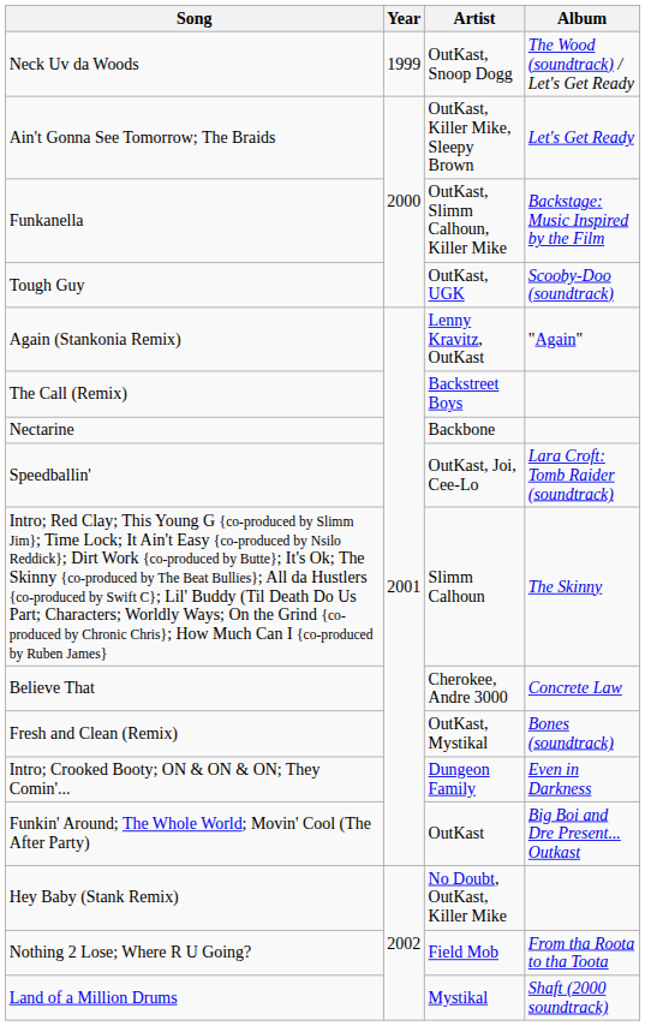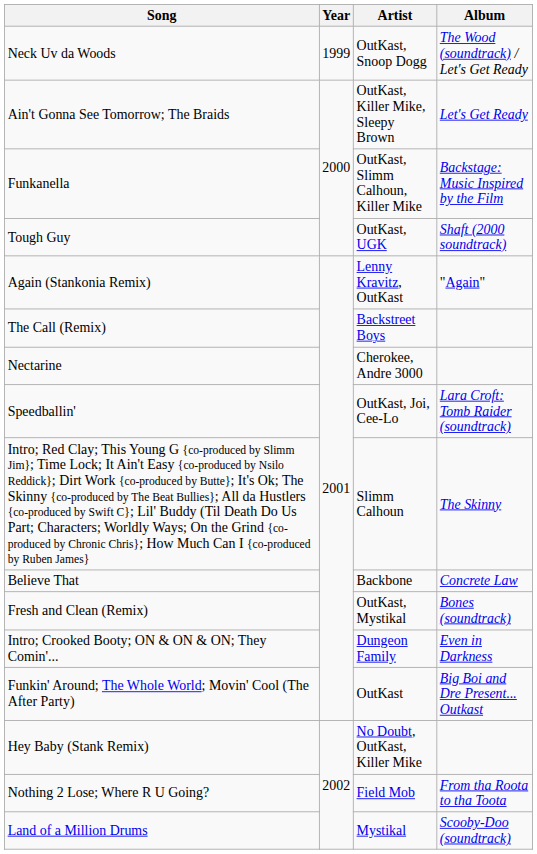 <table class="wikitable">
 <tr>
 <th>Song</th>
 <th>Year</th>
 <th>Artist</th>
 <th>Album</th>
 </tr>
 <tr>
 <td>Neck Uv da Woods</td>
 <td>1999</td>
 <td>OutKast, Snoop Dogg</td>
 <td><em><a href='#'>The Wood (soundtrack)</a> / Let's Get Ready</em></td>
 </tr>
 <tr>
 <td>Ain't Gonna See Tomorrow; The Braids</td>
 <td rowspan="3">2000</td>
 <td>OutKast, Killer Mike, Sleepy Brown</td>
 <td><em><a href='#'>Let's Get Ready</a></em></td>
 </tr>
 <tr>
 <td>Funkanella</td>
 <td>OutKast, Slimm Calhoun, Killer Mike</td>
 <td><em><a href='#'>Backstage: Music Inspired by the Film</a></em></td>
 </tr>
 <tr>
 <td>Tough Guy</td>
 <td>OutKast, <a href='#'>UGK</a></td>
-<td><em><a href='#'>Scooby-Doo (soundtrack)</a></em></td>
+<td><em><a href='#'>Shaft (2000 soundtrack)</a></em></td>
 </tr>
 <tr>
 <td>Again (Stankonia Remix)</td>
 <td rowspan="9">2001</td>
 <td><a href='#'>Lenny Kravitz</a>, OutKast</td>
 <td>"<a href='#'>Again</a>"</td>
 </tr>
 <tr>
 <td>The Call (Remix)</td>
 <td><a href='#'>Backstreet Boys</a></td>
 <td></td>
 </tr>
 <tr>
 <td>Nectarine</td>
-<td>Backbone</td>
+<td>Cherokee, Andre 3000</td>
 <td></td>
 </tr>
 <tr>
 <td>Speedballin'</td>
 <td>OutKast, Joi, Cee-Lo</td>
 <td><a href='#'><em>Lara Croft: Tomb Raider (soundtrack)</em></a></td>
 </tr>
 <tr>
 <td>Intro; Red Clay; This Young G <small>{co-produced by Slimm Jim}</small>; Time Lock; It Ain't Easy <small>{co-produced by Nsilo Reddick}</small>; Dirt Work <small>{co-produced by Butte}</small>; It's Ok; The Skinny <small>{co-produced by The Beat Bullies}</small>; All da Hustlers <small>{co-produced by Swift C}</small>; Lil' Buddy (Til Death Do Us Part; Characters; Worldly Ways; On the Grind <small>{co-produced by Chronic Chris}</small>; How Much Can I <small>{co-produced by Ruben James}</small></td>
 <td>Slimm Calhoun</td>
 <td><a href='#'><em>The Skinny</em></a></td>
 </tr>
 <tr>
 <td>Believe That</td>
-<td>Cherokee, Andre 3000</td>
+<td>Backbone</td>
 <td><em><a href='#'>Concrete Law</a></em></td>
 </tr>
 <tr>
 <td>Fresh and Clean (Remix)</td>
 <td>OutKast, Mystikal</td>
 <td><em><a href='#'>Bones (soundtrack)</a></em></td>
 </tr>
 <tr>
 <td>Intro; Crooked Booty; ON & ON & ON; They Comin'...</td>
 <td><a href='#'>Dungeon Family</a></td>
 <td><em><a href='#'>Even in Darkness</a></em></td>
 </tr>
 <tr>
 <td>Funkin' Around; <a href='#'>The Whole World</a>; Movin' Cool (The After Party)</td>
 <td>OutKast</td>
 <td><em><a href='#'>Big Boi and Dre Present... Outkast</a></em></td>
 </tr>
 <tr>
 <td>Hey Baby (Stank Remix)</td>
 <td rowspan="3">2002</td>
 <td><a href='#'>No Doubt</a>, OutKast, Killer Mike</td>
 <td></td>
 </tr>
 <tr>
 <td>Nothing 2 Lose; Where R U Going?</td>
 <td><a href='#'>Field Mob</a></td>
 <td><em><a href='#'>From tha Roota to tha Toota</a></em></td>
 </tr>
 <tr>
 <td><a href='#'>Land of a Million Drums</a></td>
 <td><a href='#'>Mystikal</a></td>
-<td><em><a href='#'>Shaft (2000 soundtrack)</a></em></td>
+<td><em><a href='#'>Scooby-Doo (soundtrack)</a></em></td>
 </tr>
 </table>
